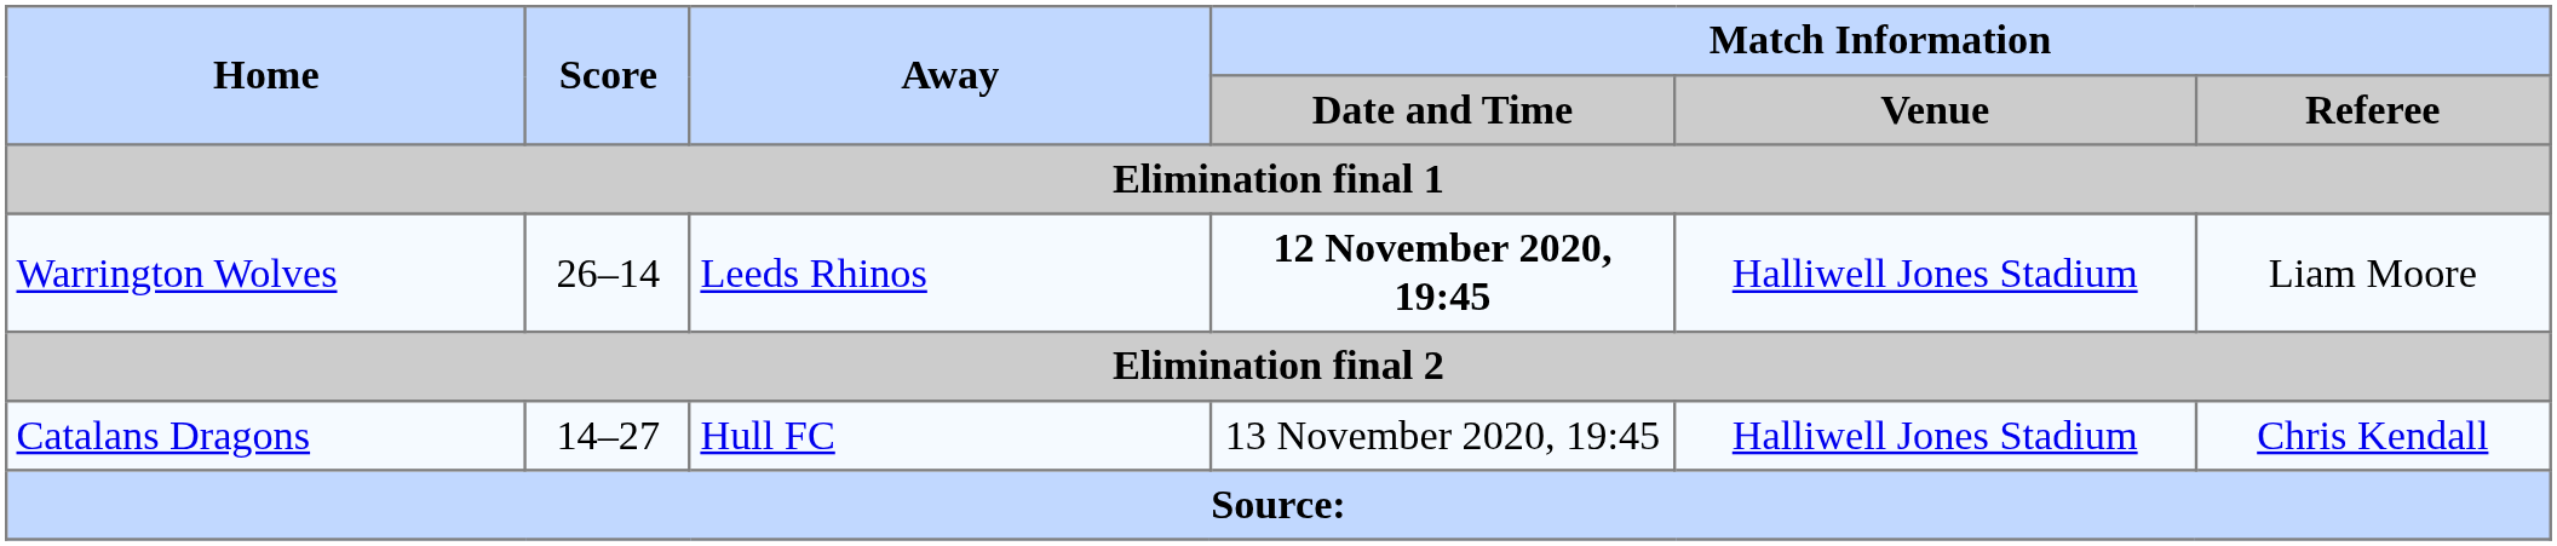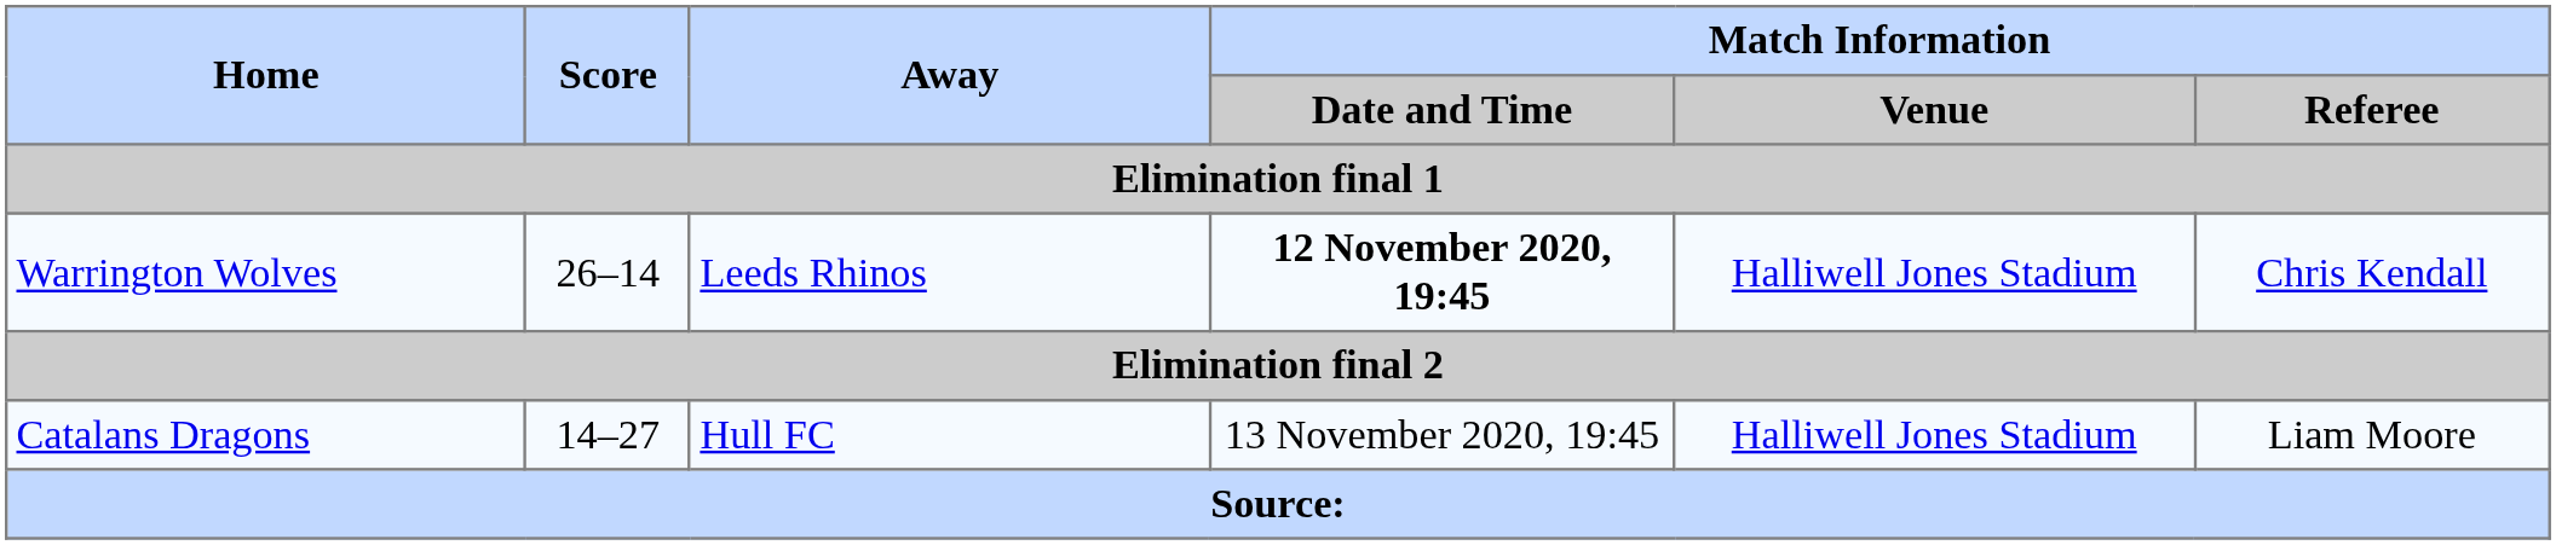 <table border=1 style="border-collapse:collapse; font-size:90%; text-align:center;" cellpadding=3 cellspacing=0 width=100%>
 <tr bgcolor=#C1D8FF>
 <th rowspan=2 width=19%>Home</th>
 <th rowspan=2 width=6%>Score</th>
 <th rowspan=2 width=19%>Away</th>
 <th colspan=3>Match Information</th>
 </tr>
 <tr bgcolor=#CCCCCC>
 <th width=17%>Date and Time</th>
 <th width=19%>Venue</th>
 <th width=13%>Referee</th>
 </tr>
 <tr>
 <th style="background:#CCCCCC;" align=center colspan=9>Elimination final 1</th>
 </tr>
 <tr bgcolor=#F5FAFF>
 <td align=left> <a href='#'>Warrington Wolves</a></td>
 <td>26–14</td>
 <td align=left> <a href='#'>Leeds Rhinos</a></td>
 <td><strong>12 November 2020, 19:45</strong></td>
 <td><a href='#'>Halliwell Jones Stadium</a></td>
-<td>Liam Moore</td>
+<td><a href='#'>Chris Kendall</a></td>
 </tr>
 <tr>
 <th style="background:#CCCCCC;" align=center colspan=9>Elimination final 2</th>
 </tr>
 <tr bgcolor=#F5FAFF>
 <td align=left> <a href='#'>Catalans Dragons</a></td>
 <td>14–27</td>
 <td align=left>  <a href='#'>Hull FC</a></td>
 <td>13 November 2020, 19:45</td>
 <td><a href='#'>Halliwell Jones Stadium</a></td>
-<td><a href='#'>Chris Kendall</a></td>
+<td>Liam Moore</td>
 </tr>
 <tr bgcolor=#C1D8FF>
 <th colspan=6>Source:</th>
 </tr>
 </table>
